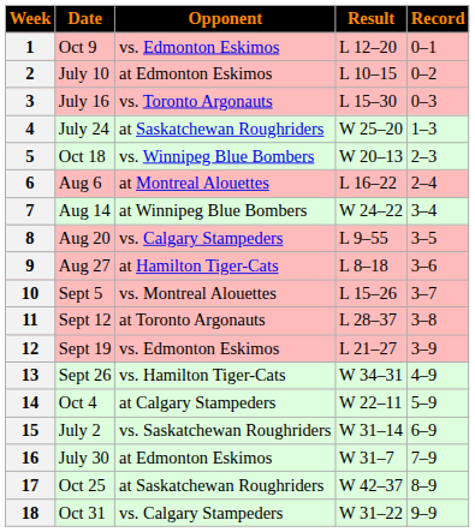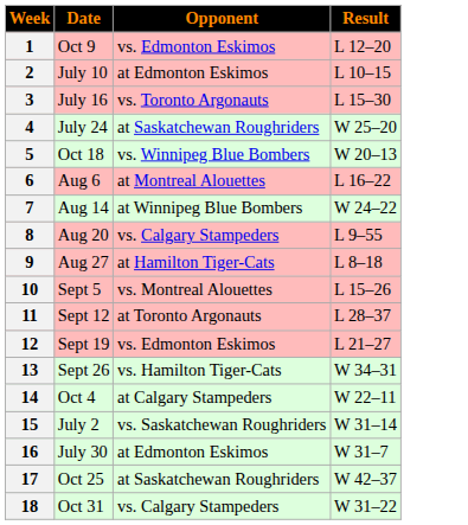 <table class="wikitable sortable">
 <tr>
 <th style="background:black;color:#FF8800;">Week</th>
 <th style="background:black;color:#FF8800;">Date</th>
 <th style="background:black;color:#FF8800;">Opponent</th>
 <th style="background:black;color:#FF8800;">Result</th>
-<th style="background:black;color:#FF8800;">Record</th>
 </tr>
 <tr style="background:#ffbbbb">
 <th>1</th>
 <td>Oct 9</td>
 <td>vs. <a href='#'>Edmonton Eskimos</a></td>
 <td>L 12–20</td>
-<td>0–1</td>
 </tr>
 <tr style="background:#ffbbbb">
 <th>2</th>
 <td>July 10</td>
 <td>at Edmonton Eskimos</td>
 <td>L 10–15</td>
-<td>0–2</td>
 </tr>
 <tr style="background:#ffbbbb">
 <th>3</th>
 <td>July 16</td>
 <td>vs. <a href='#'>Toronto Argonauts</a></td>
 <td>L 15–30</td>
-<td>0–3</td>
 </tr>
 <tr style="background:#ddffdd">
 <th>4</th>
 <td>July 24</td>
 <td>at <a href='#'>Saskatchewan Roughriders</a></td>
 <td>W 25–20</td>
-<td>1–3</td>
 </tr>
 <tr style="background:#ddffdd">
 <th>5</th>
 <td>Oct 18</td>
 <td>vs. <a href='#'>Winnipeg Blue Bombers</a></td>
 <td>W 20–13</td>
-<td>2–3</td>
 </tr>
 <tr style="background:#ffbbbb">
 <th>6</th>
 <td>Aug 6</td>
 <td>at <a href='#'>Montreal Alouettes</a></td>
 <td>L 16–22</td>
-<td>2–4</td>
 </tr>
 <tr style="background:#ddffdd">
 <th>7</th>
 <td>Aug 14</td>
 <td>at Winnipeg Blue Bombers</td>
 <td>W 24–22</td>
-<td>3–4</td>
 </tr>
 <tr style="background:#ffbbbb">
 <th>8</th>
 <td>Aug 20</td>
 <td>vs. <a href='#'>Calgary Stampeders</a></td>
 <td>L 9–55</td>
-<td>3–5</td>
 </tr>
 <tr style="background:#ffbbbb">
 <th>9</th>
 <td>Aug 27</td>
 <td>at <a href='#'>Hamilton Tiger-Cats</a></td>
 <td>L 8–18</td>
-<td>3–6</td>
 </tr>
 <tr style="background:#ffbbbb">
 <th>10</th>
 <td>Sept 5</td>
 <td>vs. Montreal Alouettes</td>
 <td>L 15–26</td>
-<td>3–7</td>
 </tr>
 <tr style="background:#ffbbbb">
 <th>11</th>
 <td>Sept 12</td>
 <td>at Toronto Argonauts</td>
 <td>L 28–37</td>
-<td>3–8</td>
 </tr>
 <tr style="background:#ffbbbb">
 <th>12</th>
 <td>Sept 19</td>
 <td>vs. Edmonton Eskimos</td>
 <td>L 21–27</td>
-<td>3–9</td>
 </tr>
 <tr style="background:#ddffdd">
 <th>13</th>
 <td>Sept 26</td>
 <td>vs. Hamilton Tiger-Cats</td>
 <td>W 34–31</td>
-<td>4–9</td>
 </tr>
 <tr style="background:#ddffdd">
 <th>14</th>
 <td>Oct 4</td>
 <td>at Calgary Stampeders</td>
 <td>W 22–11</td>
-<td>5–9</td>
 </tr>
 <tr style="background:#ddffdd">
 <th>15</th>
 <td>July 2</td>
 <td>vs. Saskatchewan Roughriders</td>
 <td>W 31–14</td>
-<td>6–9</td>
 </tr>
 <tr style="background:#ddffdd">
 <th>16</th>
 <td>July 30</td>
 <td>at Edmonton Eskimos</td>
 <td>W 31–7</td>
-<td>7–9</td>
 </tr>
 <tr style="background:#ddffdd">
 <th>17</th>
 <td>Oct 25</td>
 <td>at Saskatchewan Roughriders</td>
 <td>W 42–37</td>
-<td>8–9</td>
 </tr>
 <tr style="background:#ddffdd">
 <th>18</th>
 <td>Oct 31</td>
 <td>vs. Calgary Stampeders</td>
 <td>W 31–22</td>
-<td>9–9</td>
 </tr>
 </table>
